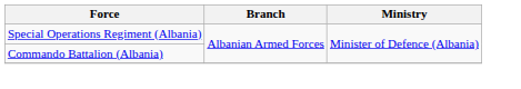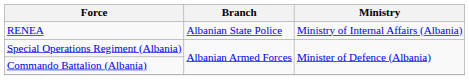 <table align="center" class="wikitable">
 <tr>
 <th>Force</th>
 <th>Branch</th>
 <th>Ministry</th>
+</tr>
+<tr>
+<td> <a href='#'>RENEA</a></td>
+<td> <a href='#'>Albanian State Police</a></td>
+<td><a href='#'>Ministry of Internal Affairs (Albania)</a></td>
 </tr>
 <tr>
 <td> <a href='#'>Special Operations Regiment (Albania)</a></td>
 <td rowspan=2> <a href='#'>Albanian Armed Forces</a></td>
 <td rowspan=2><a href='#'>Minister of Defence (Albania)</a></td>
 </tr>
 <tr>
 <td><a href='#'>Commando Battalion (Albania)</a></td>
 </tr>
 <tr>
 </tr>
 </table>
